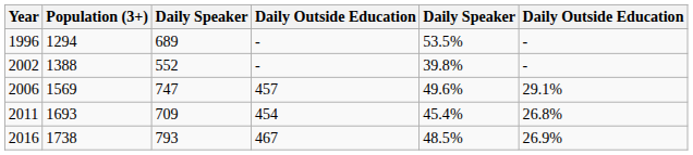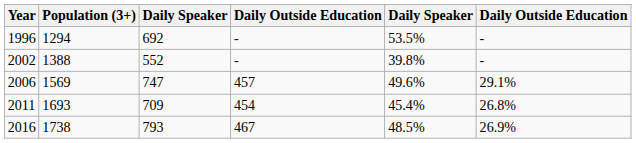 <table class="wikitable">
 <tr>
 <th>Year</th>
 <th>Population (3+)</th>
 <th>Daily Speaker</th>
 <th>Daily Outside Education</th>
 <th>Daily Speaker</th>
 <th>Daily Outside Education</th>
 </tr>
 <tr>
 <td>1996</td>
 <td>1294</td>
-<td>689</td>
+<td>692</td>
 <td>-</td>
 <td>53.5%</td>
 <td>-</td>
 </tr>
 <tr>
 <td>2002</td>
 <td>1388</td>
 <td>552</td>
 <td>-</td>
 <td>39.8%</td>
 <td>-</td>
 </tr>
 <tr>
 <td>2006</td>
 <td>1569</td>
 <td>747</td>
 <td>457</td>
 <td>49.6%</td>
 <td>29.1%</td>
 </tr>
 <tr>
 <td>2011</td>
 <td>1693</td>
 <td>709</td>
 <td>454</td>
 <td>45.4%</td>
 <td>26.8%</td>
 </tr>
 <tr>
 <td>2016</td>
 <td>1738</td>
 <td>793</td>
 <td>467</td>
 <td>48.5%</td>
 <td>26.9%</td>
 </tr>
 </table>
